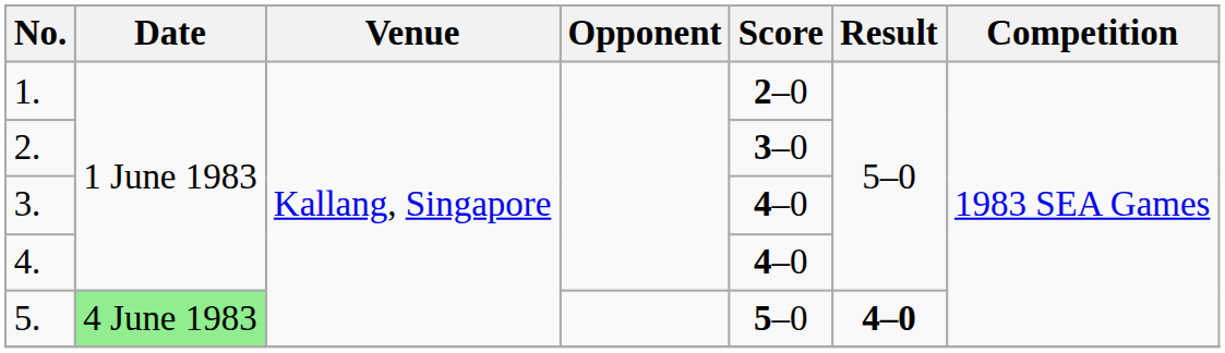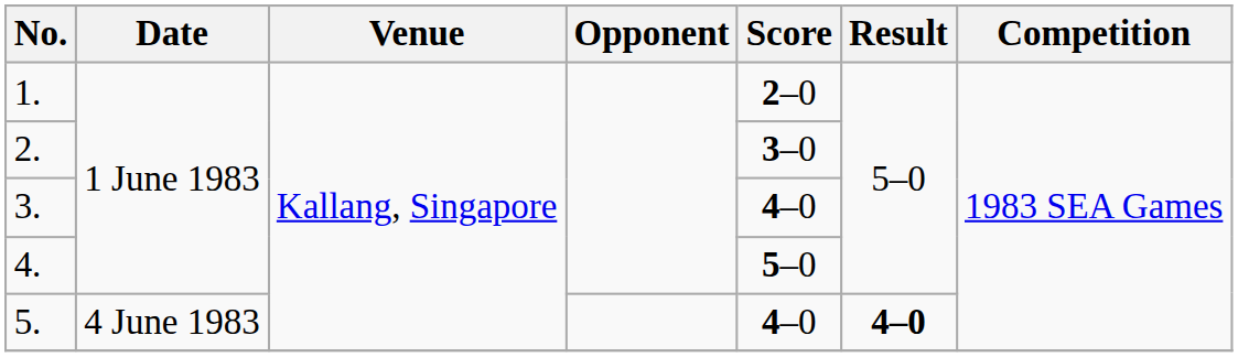 <table class="wikitable">
 <tr>
 <th>No.</th>
 <th>Date</th>
 <th>Venue</th>
 <th>Opponent</th>
 <th>Score</th>
 <th>Result</th>
 <th>Competition</th>
 </tr>
 <tr>
 <td>1.</td>
 <td rowspan=4>1 June 1983</td>
 <td rowspan=5><a href='#'>Kallang</a>, <a href='#'>Singapore</a></td>
 <td rowspan=4></td>
 <td align=center><strong>2</strong>–0</td>
 <td rowspan=4 align=center>5–0</td>
 <td rowspan=5><a href='#'>1983 SEA Games</a></td>
 </tr>
 <tr>
 <td>2.</td>
 <td align=center><strong>3</strong>–0</td>
 </tr>
 <tr>
 <td>3.</td>
 <td align=center><strong>4</strong>–0</td>
 </tr>
 <tr>
 <td>4.</td>
-<td align=center><strong>4</strong>–0</td>
+<td align=center><strong>5</strong>–0</td>
 </tr>
 <tr>
 <td>5.</td>
-<td style="background: lightgreen;">4 June 1983</td>
+<td>4 June 1983</td>
 <td></td>
-<td align=center><strong>5</strong>–0</td>
+<td align=center><strong>4</strong>–0</td>
 <td align=center><strong>4–0</strong></td>
 </tr>
 <tr>
 </tr>
 </table>
